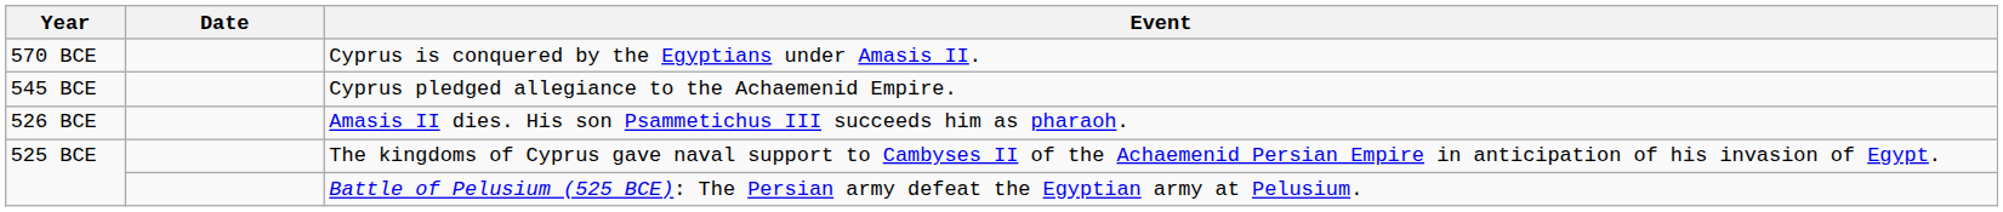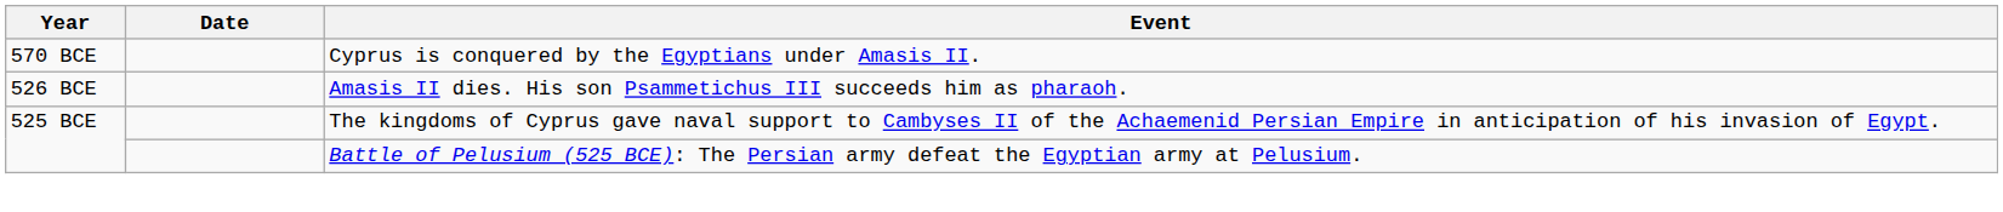 <table class="wikitable" width="100%">
 <tr>
 <th style="width:6%">Year</th>
 <th style="width:10%">Date</th>
 <th>Event</th>
 </tr>
 <tr>
 <td>570 BCE</td>
 <td></td>
 <td>Cyprus is conquered by the <a href='#'>Egyptians</a> under <a href='#'>Amasis II</a>.</td>
-</tr>
-<tr>
-<td>545 BCE</td>
-<td></td>
-<td>Cyprus pledged allegiance to the Achaemenid Empire.</td>
 </tr>
 <tr>
 <td>526 BCE</td>
 <td></td>
 <td><a href='#'>Amasis II</a> dies.  His son <a href='#'>Psammetichus III</a> succeeds him as <a href='#'>pharaoh</a>.</td>
 </tr>
 <tr>
 <td rowspan="2" style="vertical-align:top">525 BCE</td>
 <td></td>
 <td>The kingdoms of Cyprus gave naval support to <a href='#'>Cambyses II</a> of the <a href='#'>Achaemenid Persian Empire</a> in anticipation of his invasion of <a href='#'>Egypt</a>.</td>
 </tr>
 <tr>
 <td></td>
 <td><em><a href='#'>Battle of Pelusium (525 BCE)</a></em>: The <a href='#'>Persian</a> army defeat the <a href='#'>Egyptian</a> army at <a href='#'>Pelusium</a>.</td>
 </tr>
 </table>
